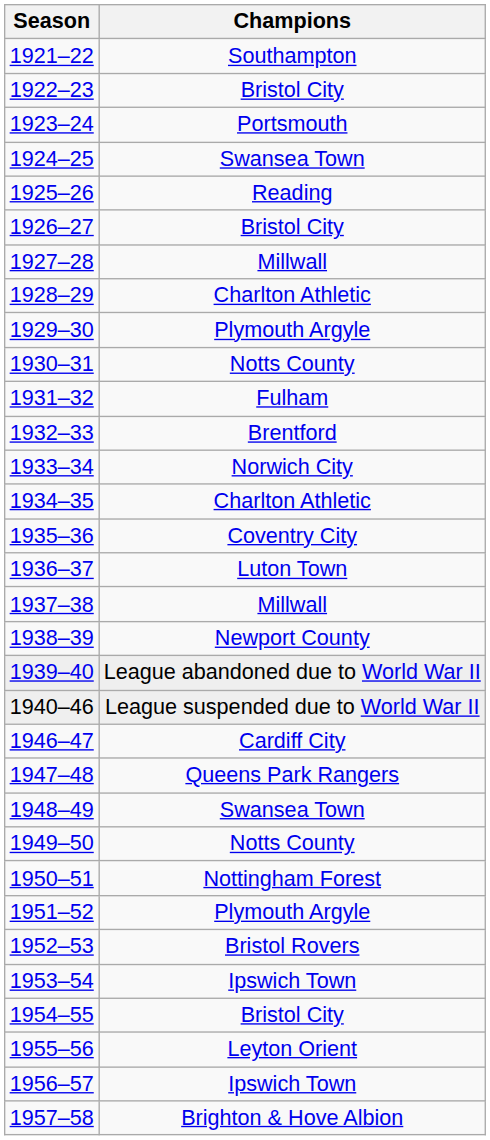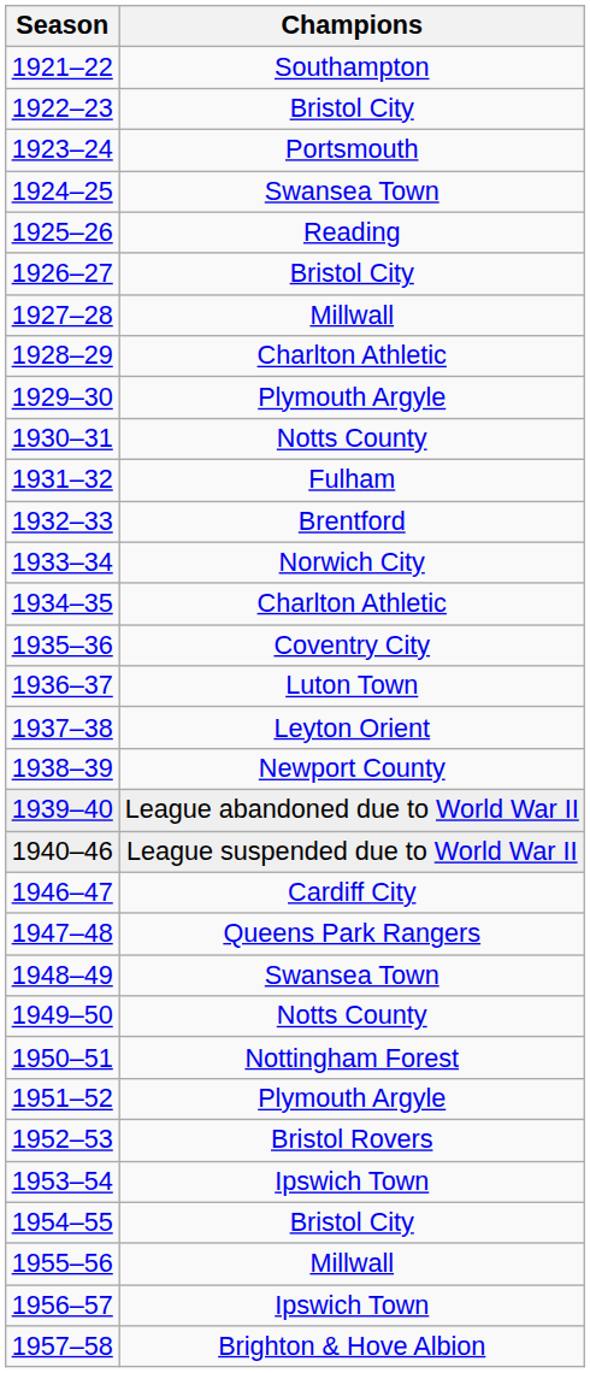 <table class="wikitable" style="text-align: center;">
 <tr>
 <th>Season</th>
 <th>Champions</th>
 </tr>
 <tr>
 <td><a href='#'>1921–22</a></td>
 <td><a href='#'>Southampton</a></td>
 </tr>
 <tr>
 <td><a href='#'>1922–23</a></td>
 <td><a href='#'>Bristol City</a></td>
 </tr>
 <tr>
 <td><a href='#'>1923–24</a></td>
 <td><a href='#'>Portsmouth</a></td>
 </tr>
 <tr>
 <td><a href='#'>1924–25</a></td>
 <td><a href='#'>Swansea Town</a></td>
 </tr>
 <tr>
 <td><a href='#'>1925–26</a></td>
 <td><a href='#'>Reading</a></td>
 </tr>
 <tr>
 <td><a href='#'>1926–27</a></td>
 <td><a href='#'>Bristol City</a></td>
 </tr>
 <tr>
 <td><a href='#'>1927–28</a></td>
 <td><a href='#'>Millwall</a></td>
 </tr>
 <tr>
 <td><a href='#'>1928–29</a></td>
 <td><a href='#'>Charlton Athletic</a></td>
 </tr>
 <tr>
 <td><a href='#'>1929–30</a></td>
 <td><a href='#'>Plymouth Argyle</a></td>
 </tr>
 <tr>
 <td><a href='#'>1930–31</a></td>
 <td><a href='#'>Notts County</a></td>
 </tr>
 <tr>
 <td><a href='#'>1931–32</a></td>
 <td><a href='#'>Fulham</a></td>
 </tr>
 <tr>
 <td><a href='#'>1932–33</a></td>
 <td><a href='#'>Brentford</a></td>
 </tr>
 <tr>
 <td><a href='#'>1933–34</a></td>
 <td><a href='#'>Norwich City</a></td>
 </tr>
 <tr>
 <td><a href='#'>1934–35</a></td>
 <td><a href='#'>Charlton Athletic</a></td>
 </tr>
 <tr>
 <td><a href='#'>1935–36</a></td>
 <td><a href='#'>Coventry City</a></td>
 </tr>
 <tr>
 <td><a href='#'>1936–37</a></td>
 <td><a href='#'>Luton Town</a></td>
 </tr>
 <tr>
 <td><a href='#'>1937–38</a></td>
-<td><a href='#'>Millwall</a></td>
+<td><a href='#'>Leyton Orient</a></td>
 </tr>
 <tr>
 <td><a href='#'>1938–39</a></td>
 <td><a href='#'>Newport County</a></td>
 </tr>
 <tr style=background:#efefef>
 <td><a href='#'>1939–40</a></td>
 <td>League abandoned due to <a href='#'>World War II</a></td>
 </tr>
 <tr style=background:#efefef>
 <td>1940–46</td>
 <td>League suspended due to <a href='#'>World War II</a></td>
 </tr>
 <tr>
 <td><a href='#'>1946–47</a></td>
 <td><a href='#'>Cardiff City</a></td>
 </tr>
 <tr>
 <td><a href='#'>1947–48</a></td>
 <td><a href='#'>Queens Park Rangers</a></td>
 </tr>
 <tr>
 <td><a href='#'>1948–49</a></td>
 <td><a href='#'>Swansea Town</a></td>
 </tr>
 <tr>
 <td><a href='#'>1949–50</a></td>
 <td><a href='#'>Notts County</a></td>
 </tr>
 <tr>
 <td><a href='#'>1950–51</a></td>
 <td><a href='#'>Nottingham Forest</a></td>
 </tr>
 <tr>
 <td><a href='#'>1951–52</a></td>
 <td><a href='#'>Plymouth Argyle</a></td>
 </tr>
 <tr>
 <td><a href='#'>1952–53</a></td>
 <td><a href='#'>Bristol Rovers</a></td>
 </tr>
 <tr>
 <td><a href='#'>1953–54</a></td>
 <td><a href='#'>Ipswich Town</a></td>
 </tr>
 <tr>
 <td><a href='#'>1954–55</a></td>
 <td><a href='#'>Bristol City</a></td>
 </tr>
 <tr>
 <td><a href='#'>1955–56</a></td>
-<td><a href='#'>Leyton Orient</a></td>
+<td><a href='#'>Millwall</a></td>
 </tr>
 <tr>
 <td><a href='#'>1956–57</a></td>
 <td><a href='#'>Ipswich Town</a></td>
 </tr>
 <tr>
 <td><a href='#'>1957–58</a></td>
 <td><a href='#'>Brighton & Hove Albion</a></td>
 </tr>
 </table>
